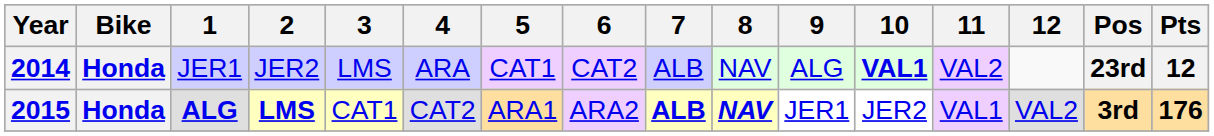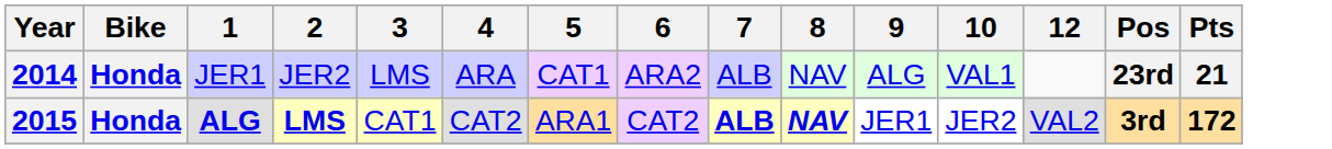 <table class="wikitable" style="text-align:center;">
 <tr>
 <th>Year</th>
 <th>Bike</th>
 <th>1</th>
 <th>2</th>
 <th>3</th>
 <th>4</th>
 <th>5</th>
 <th>6</th>
 <th>7</th>
 <th>8</th>
 <th>9</th>
 <th>10</th>
-<th>11</th>
 <th>12</th>
 <th>Pos</th>
 <th>Pts</th>
 </tr>
 <tr>
 <th><a href='#'>2014</a></th>
 <th><a href='#'>Honda</a></th>
 <td style="background:#cfcfff;"><a href='#'>JER1</a><br></td>
 <td style="background:#cfcfff;"><a href='#'>JER2</a><br></td>
 <td style="background:#cfcfff;"><a href='#'>LMS</a><br></td>
 <td style="background:#cfcfff;"><a href='#'>ARA</a><br></td>
 <td style="background:#efcfff;"><a href='#'>CAT1</a><br></td>
-<td style="background:#efcfff;"><a href='#'>CAT2</a><br></td>
+<td style="background:#efcfff;"><a href='#'>ARA2</a><br></td>
 <td style="background:#cfcfff;"><a href='#'>ALB</a><br></td>
 <td style="background:#dfffdf;"><a href='#'>NAV</a><br></td>
 <td style="background:#dfffdf;"><a href='#'>ALG</a><br></td>
-<td style="background:#dfffdf;"><strong><a href='#'>VAL1</a><br></strong></td>
-<td style="background:#efcfff;"><a href='#'>VAL2</a><br></td>
+<td style="background:#dfffdf;"><a href='#'>VAL1</a><br></td>
 <td></td>
 <th>23rd</th>
-<th>12</th>
+<th>21</th>
 </tr>
 <tr>
 <th><a href='#'>2015</a></th>
 <th><a href='#'>Honda</a></th>
 <td style="background:#dfdfdf;"><strong><a href='#'>ALG</a><br></strong></td>
 <td style="background:#ffffbf;"><strong><a href='#'>LMS</a></strong><br></td>
 <td style="background:#ffffbf;"><a href='#'>CAT1</a><br></td>
 <td style="background:#dfdfdf;"><a href='#'>CAT2</a><br></td>
 <td style="background:#ffdf9f;"><a href='#'>ARA1</a><br></td>
-<td style="background:#efcfff;"><a href='#'>ARA2</a><br></td>
+<td style="background:#efcfff;"><a href='#'>CAT2</a><br></td>
 <td style="background:#ffffbf;"><strong><a href='#'>ALB</a></strong><br></td>
 <td style="background:#ffffbf;"><strong><em><a href='#'>NAV</a></em></strong><br></td>
 <td style="background:#ffffff;"><a href='#'>JER1</a><br></td>
 <td style="background:#ffffff;"><a href='#'>JER2</a><br></td>
-<td style="background:#efcfff;"><a href='#'>VAL1</a><br></td>
 <td style="background:#dfdfdf;"><a href='#'>VAL2</a><br></td>
 <th style="background:#ffdf9f;">3rd</th>
-<th style="background:#ffdf9f;">176</th>
+<th style="background:#ffdf9f;">172</th>
 </tr>
 </table>
